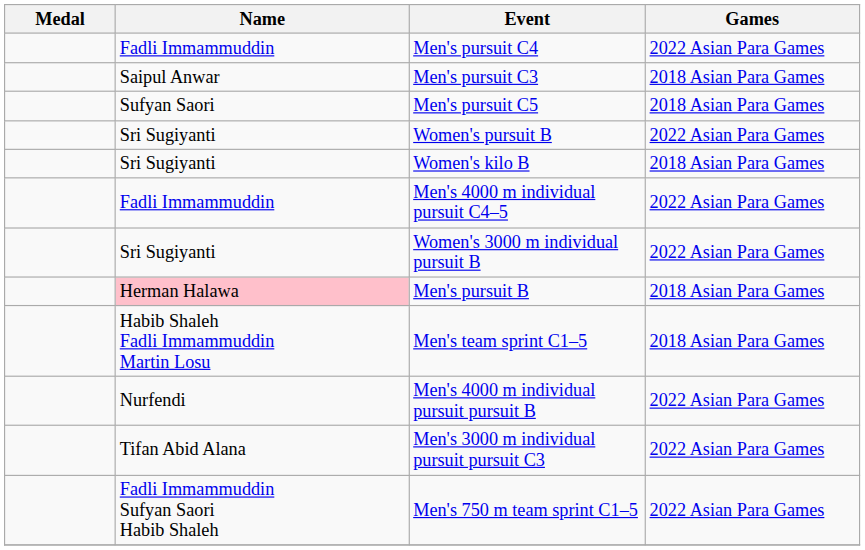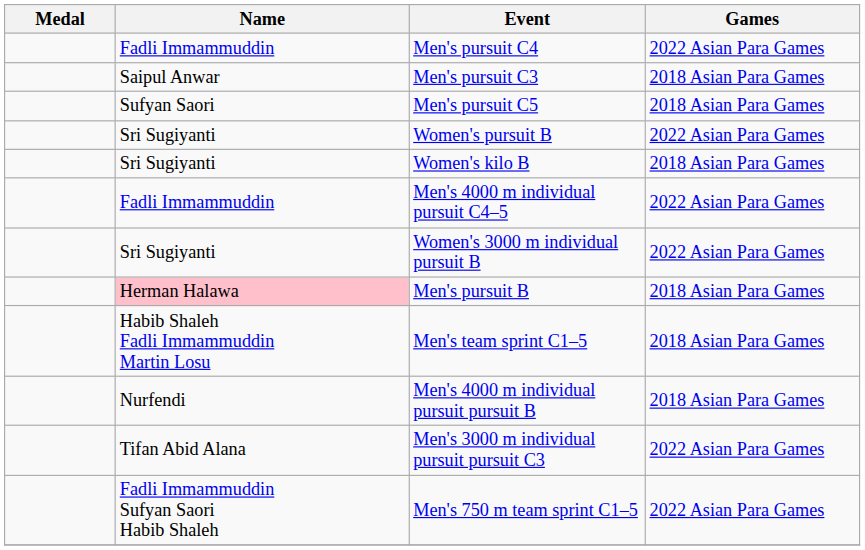 <table class="wikitable sortable" style="font-size:100%">
 <tr>
 <th width="90">Medal</th>
 <th width="250">Name</th>
 <th width="200">Event</th>
 <th width="180">Games</th>
 </tr>
 <tr>
 <td></td>
 <td><a href='#'>Fadli Immammuddin</a></td>
 <td><a href='#'>Men's pursuit C4</a></td>
 <td><a href='#'>2022 Asian Para Games</a></td>
 </tr>
 <tr>
 <td></td>
 <td>Saipul Anwar</td>
 <td><a href='#'>Men's pursuit C3</a></td>
 <td><a href='#'>2018 Asian Para Games</a></td>
 </tr>
 <tr>
 <td></td>
 <td>Sufyan Saori</td>
 <td><a href='#'>Men's pursuit C5</a></td>
 <td><a href='#'>2018 Asian Para Games</a></td>
 </tr>
 <tr>
 <td></td>
 <td>Sri Sugiyanti</td>
 <td><a href='#'>Women's pursuit B</a></td>
 <td><a href='#'>2022 Asian Para Games</a></td>
 </tr>
 <tr>
 <td></td>
 <td>Sri Sugiyanti</td>
 <td><a href='#'>Women's kilo B</a></td>
 <td><a href='#'>2018 Asian Para Games</a></td>
 </tr>
 <tr>
 <td></td>
 <td><a href='#'>Fadli Immammuddin</a></td>
 <td><a href='#'>Men's 4000 m individual pursuit C4–5</a></td>
 <td><a href='#'>2022 Asian Para Games</a></td>
 </tr>
 <tr>
 <td></td>
 <td>Sri Sugiyanti</td>
 <td><a href='#'>Women's 3000 m individual pursuit B</a></td>
 <td><a href='#'>2022 Asian Para Games</a></td>
 </tr>
 <tr>
 <td></td>
 <td style="background: pink;">Herman Halawa</td>
 <td><a href='#'>Men's pursuit B</a></td>
 <td><a href='#'>2018 Asian Para Games</a></td>
 </tr>
 <tr>
 <td></td>
 <td>Habib Shaleh<br><a href='#'>Fadli Immammuddin</a><br><a href='#'>Martin Losu</a></td>
 <td><a href='#'>Men's team sprint C1–5</a></td>
 <td><a href='#'>2018 Asian Para Games</a></td>
 </tr>
 <tr>
 <td></td>
 <td>Nurfendi</td>
 <td><a href='#'>Men's 4000 m individual pursuit pursuit B</a></td>
-<td><a href='#'>2022 Asian Para Games</a></td>
+<td><a href='#'>2018 Asian Para Games</a></td>
 </tr>
 <tr>
 <td></td>
 <td>Tifan Abid Alana</td>
 <td><a href='#'>Men's 3000 m individual pursuit pursuit C3</a></td>
 <td><a href='#'>2022 Asian Para Games</a></td>
 </tr>
 <tr>
 <td></td>
 <td><a href='#'>Fadli Immammuddin</a><br>Sufyan Saori<br>Habib Shaleh</td>
 <td><a href='#'>Men's 750 m team sprint C1–5</a></td>
 <td><a href='#'>2022 Asian Para Games</a></td>
 </tr>
 <tr>
 </tr>
 </table>
